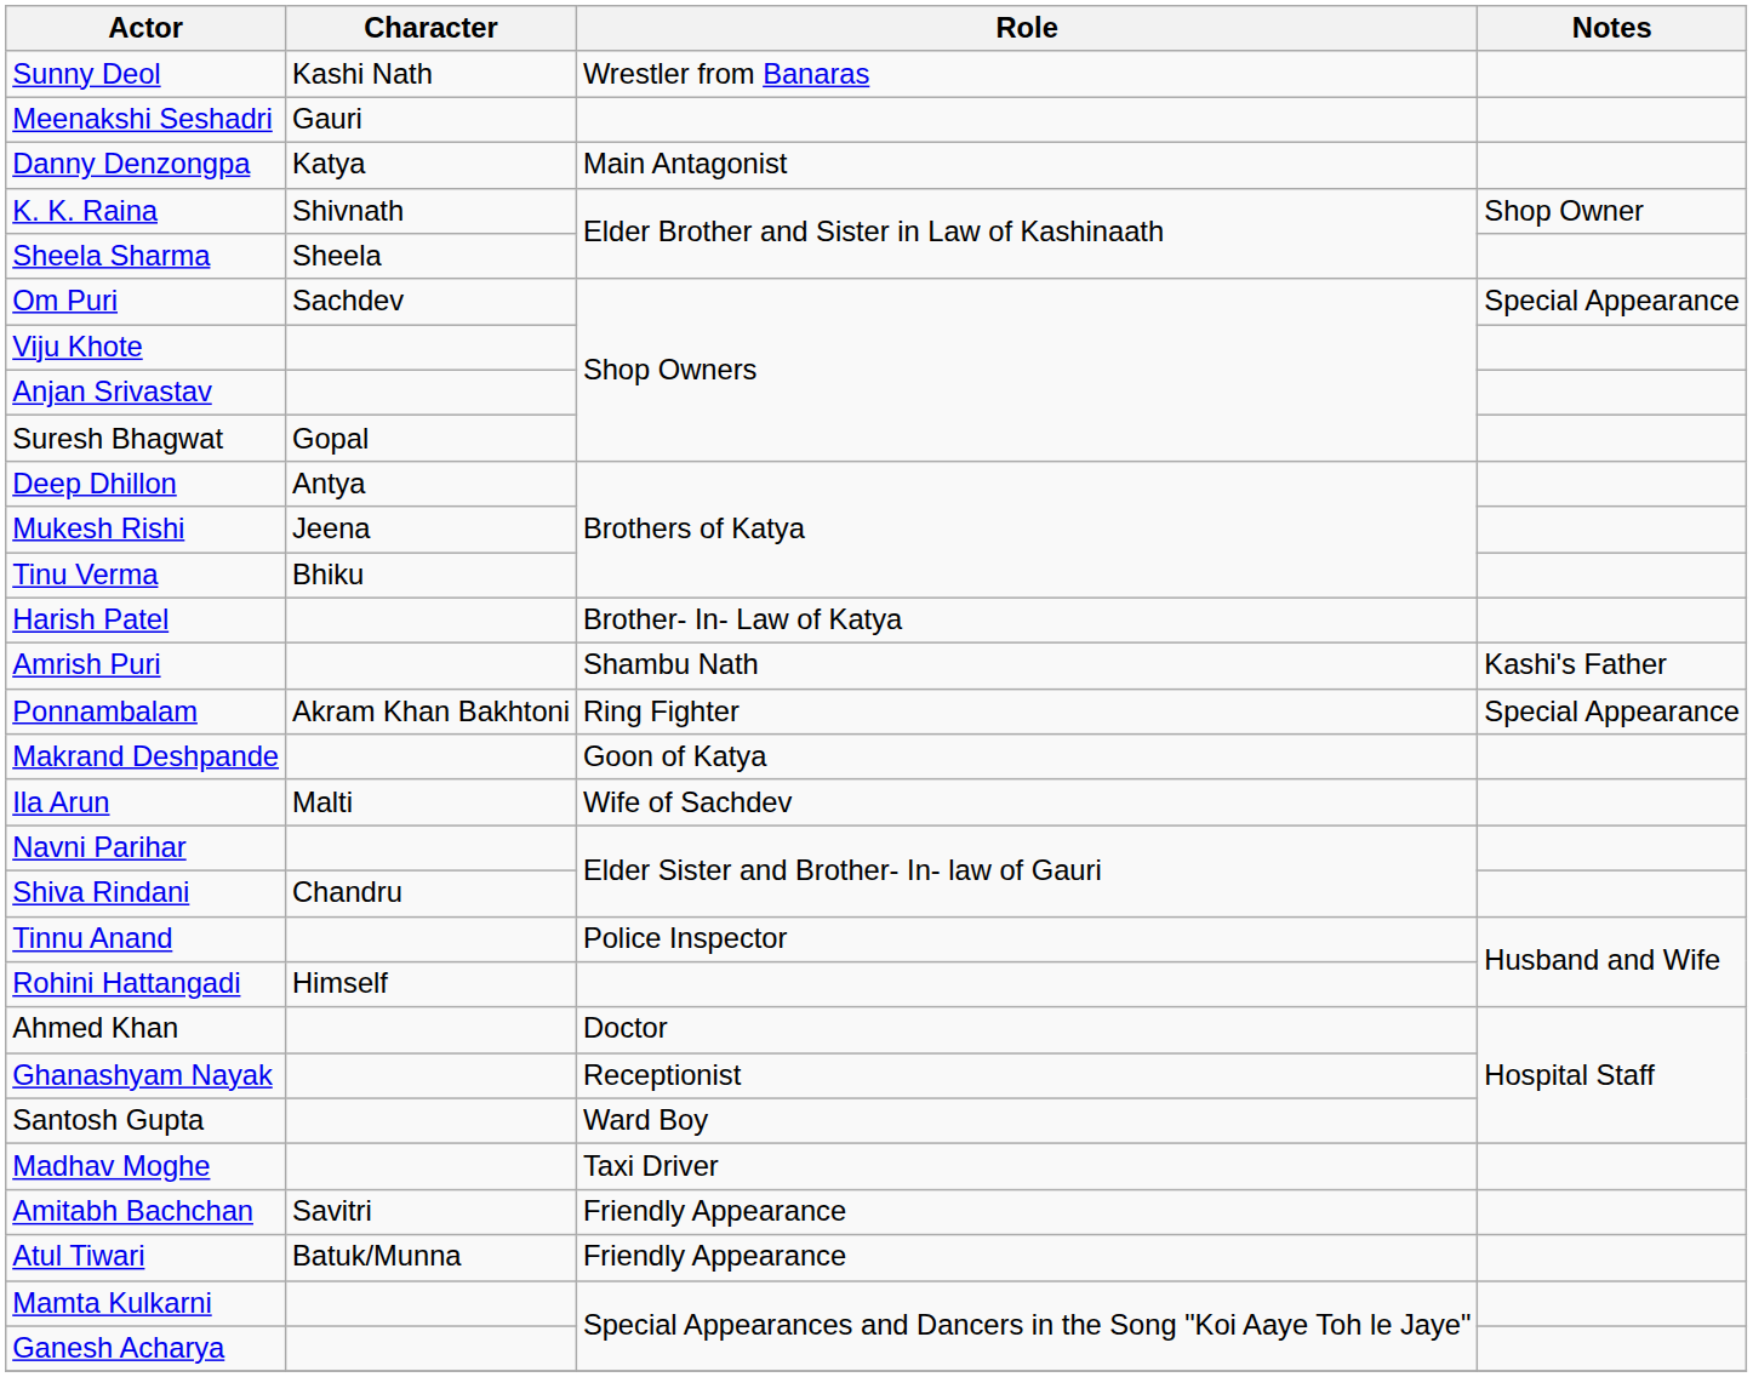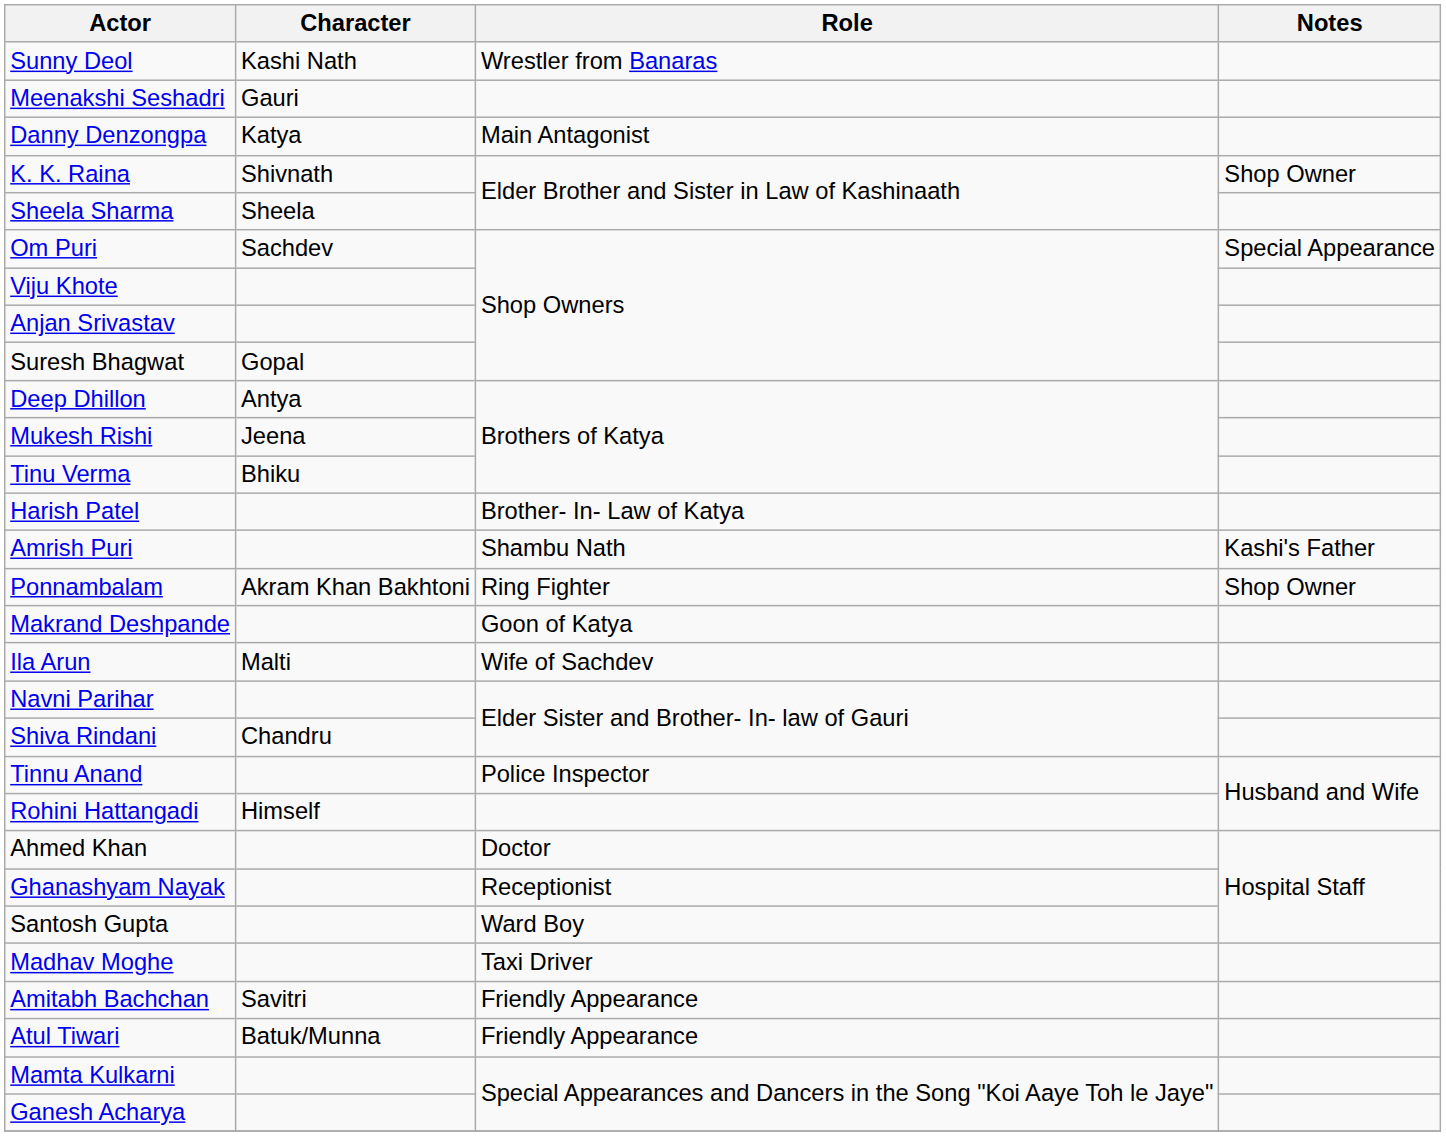 <table class="wikitable">
 <tr>
 <th>Actor</th>
 <th>Character</th>
 <th>Role</th>
 <th>Notes</th>
 </tr>
 <tr>
 <td><a href='#'>Sunny Deol</a></td>
 <td>Kashi Nath</td>
 <td>Wrestler from <a href='#'>Banaras</a></td>
 <td></td>
 </tr>
 <tr>
 <td><a href='#'>Meenakshi Seshadri</a></td>
 <td>Gauri</td>
 <td></td>
 <td></td>
 </tr>
 <tr>
 <td><a href='#'>Danny Denzongpa</a></td>
 <td>Katya</td>
 <td>Main Antagonist</td>
 <td></td>
 </tr>
 <tr>
 <td><a href='#'>K. K. Raina</a></td>
 <td>Shivnath</td>
 <td Rowspan="2">Elder Brother and Sister in Law of Kashinaath</td>
 <td>Shop Owner</td>
 </tr>
 <tr>
 <td><a href='#'>Sheela Sharma</a></td>
 <td>Sheela</td>
 <td></td>
 </tr>
 <tr>
 <td><a href='#'>Om Puri</a></td>
 <td>Sachdev</td>
 <td Rowspan="4">Shop Owners</td>
 <td>Special Appearance</td>
 </tr>
 <tr>
 <td><a href='#'>Viju Khote</a></td>
 <td></td>
 <td></td>
 </tr>
 <tr>
 <td><a href='#'>Anjan Srivastav</a></td>
 <td></td>
 <td></td>
 </tr>
 <tr>
 <td>Suresh Bhagwat</td>
 <td>Gopal</td>
 <td></td>
 </tr>
 <tr>
 <td><a href='#'>Deep Dhillon</a></td>
 <td>Antya</td>
 <td Rowspan="3">Brothers of Katya</td>
 <td></td>
 </tr>
 <tr>
 <td><a href='#'>Mukesh Rishi</a></td>
 <td>Jeena</td>
 <td></td>
 </tr>
 <tr>
 <td><a href='#'>Tinu Verma</a></td>
 <td>Bhiku</td>
 <td></td>
 </tr>
 <tr>
 <td><a href='#'>Harish Patel</a></td>
 <td></td>
 <td>Brother- In- Law of Katya</td>
 <td></td>
 </tr>
 <tr>
 <td><a href='#'>Amrish Puri</a></td>
 <td></td>
 <td>Shambu Nath</td>
 <td>Kashi's Father</td>
 </tr>
 <tr>
 <td><a href='#'>Ponnambalam</a></td>
 <td>Akram Khan Bakhtoni</td>
 <td>Ring Fighter</td>
-<td>Special Appearance</td>
+<td>Shop Owner</td>
 </tr>
 <tr>
 <td><a href='#'>Makrand Deshpande</a></td>
 <td></td>
 <td>Goon of Katya</td>
 <td></td>
 </tr>
 <tr>
 <td><a href='#'>Ila Arun</a></td>
 <td>Malti</td>
 <td>Wife of Sachdev</td>
 <td></td>
 </tr>
 <tr>
 <td><a href='#'>Navni Parihar</a></td>
 <td></td>
 <td Rowspan="2">Elder Sister and Brother- In- law of Gauri</td>
 <td></td>
 </tr>
 <tr>
 <td><a href='#'>Shiva Rindani</a></td>
 <td>Chandru</td>
 <td></td>
 </tr>
 <tr>
 <td><a href='#'>Tinnu Anand</a></td>
 <td></td>
 <td>Police Inspector</td>
 <td Rowspan="2">Husband and Wife</td>
 </tr>
 <tr>
 <td><a href='#'>Rohini Hattangadi</a></td>
 <td>Himself</td>
 </tr>
 <tr>
 <td>Ahmed Khan</td>
 <td></td>
 <td>Doctor</td>
 <td Rowspan="3">Hospital Staff</td>
 </tr>
 <tr>
 <td><a href='#'>Ghanashyam Nayak</a></td>
 <td></td>
 <td>Receptionist</td>
 </tr>
 <tr>
 <td>Santosh Gupta</td>
 <td></td>
 <td>Ward Boy</td>
 </tr>
 <tr>
 <td><a href='#'>Madhav Moghe</a></td>
 <td></td>
 <td>Taxi Driver</td>
 </tr>
 <tr>
 <td><a href='#'>Amitabh Bachchan</a></td>
 <td>Savitri</td>
 <td>Friendly Appearance</td>
 <td></td>
 </tr>
 <tr>
 <td><a href='#'>Atul Tiwari</a></td>
 <td>Batuk/Munna</td>
 <td>Friendly Appearance</td>
 <td></td>
 </tr>
 <tr>
 <td><a href='#'>Mamta Kulkarni</a></td>
 <td></td>
 <td Rowspan="2">Special Appearances and Dancers in the Song "Koi Aaye Toh le Jaye"</td>
 <td></td>
 </tr>
 <tr>
 <td><a href='#'>Ganesh Acharya</a></td>
 <td></td>
 <td></td>
 </tr>
 <tr>
 </tr>
 </table>
